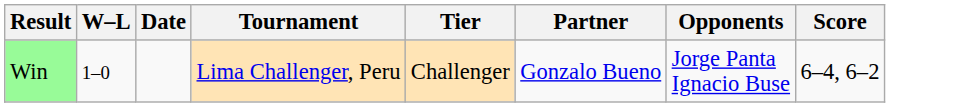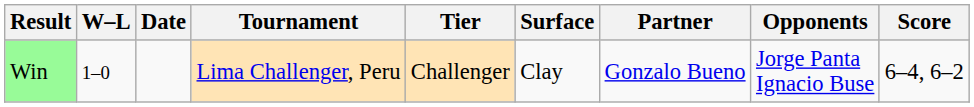 <table class="wikitable">
 <tr>
 <th>Result</th>
 <th class="unsortable">W–L</th>
 <th>Date</th>
 <th>Tournament</th>
 <th>Tier</th>
+<th>Surface</th>
 <th>Partner</th>
 <th>Opponents</th>
 <th class="unsortable">Score</th>
 </tr>
 <tr>
 <td bgcolor=98fb98>Win</td>
 <td><small>1–0</small></td>
 <td><a href='#'></a></td>
 <td style="background:moccasin;"><a href='#'>Lima Challenger</a>, Peru</td>
 <td style="background:moccasin;">Challenger</td>
+<td>Clay</td>
 <td> <a href='#'>Gonzalo Bueno</a></td>
 <td> <a href='#'>Jorge Panta</a> <br> <a href='#'>Ignacio Buse</a></td>
 <td>6–4, 6–2</td>
 </tr>
 </table>
